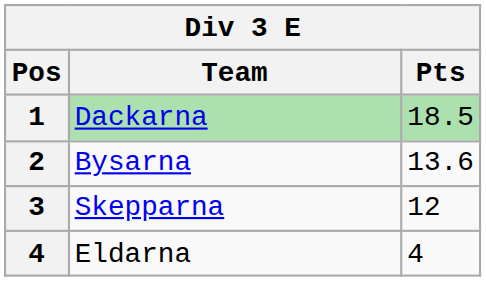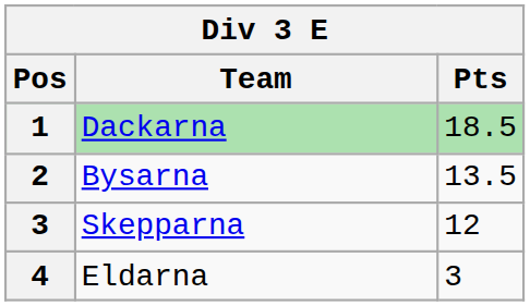 <table class="wikitable">
 <tr>
 <th colspan="3">Div 3 E</th>
 </tr>
 <tr>
 <th width=20>Pos</th>
 <th width=150>Team</th>
 <th width=30>Pts</th>
 </tr>
 <tr style="background:#ACE1AF;">
 <th>1</th>
 <td><a href='#'>Dackarna</a></td>
 <td>18.5</td>
 </tr>
 <tr>
 <th>2</th>
 <td><a href='#'>Bysarna</a></td>
-<td>13.6</td>
+<td>13.5</td>
 </tr>
 <tr>
 <th>3</th>
 <td><a href='#'>Skepparna</a></td>
 <td>12</td>
 </tr>
 <tr>
 <th>4</th>
 <td>Eldarna</td>
-<td>4</td>
+<td>3</td>
 </tr>
 </table>
